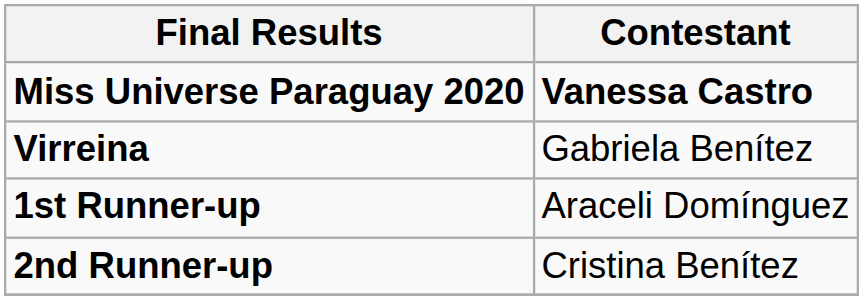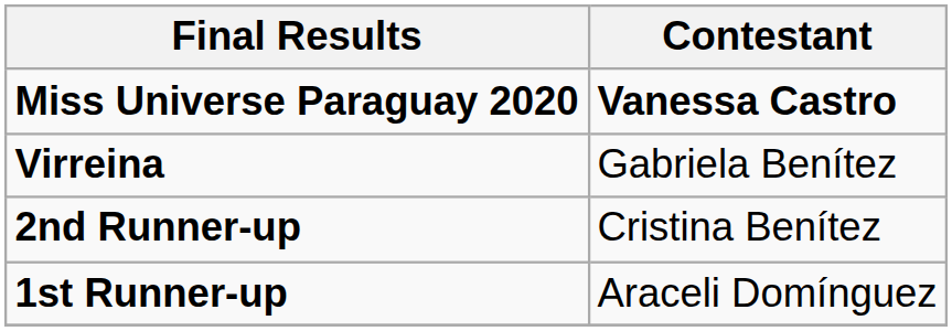 <table class="wikitable" border="1">
 <tr>
 <th>Final Results</th>
 <th>Contestant</th>
 </tr>
 <tr>
 <td><strong>Miss Universe Paraguay 2020</strong></td>
 <td><strong>Vanessa Castro</strong></td>
 </tr>
 <tr>
 <td><strong>Virreina</strong></td>
 <td>Gabriela Benítez</td>
 </tr>
 <tr>
+<td><strong>2nd Runner-up</strong></td>
+<td>Cristina Benítez</td>
+</tr>
+<tr>
 <td><strong>1st Runner-up</strong></td>
 <td>Araceli Domínguez</td>
 </tr>
 <tr>
-<td><strong>2nd Runner-up</strong></td>
-<td>Cristina Benítez</td>
-</tr>
-<tr>
 </tr>
 </table>
